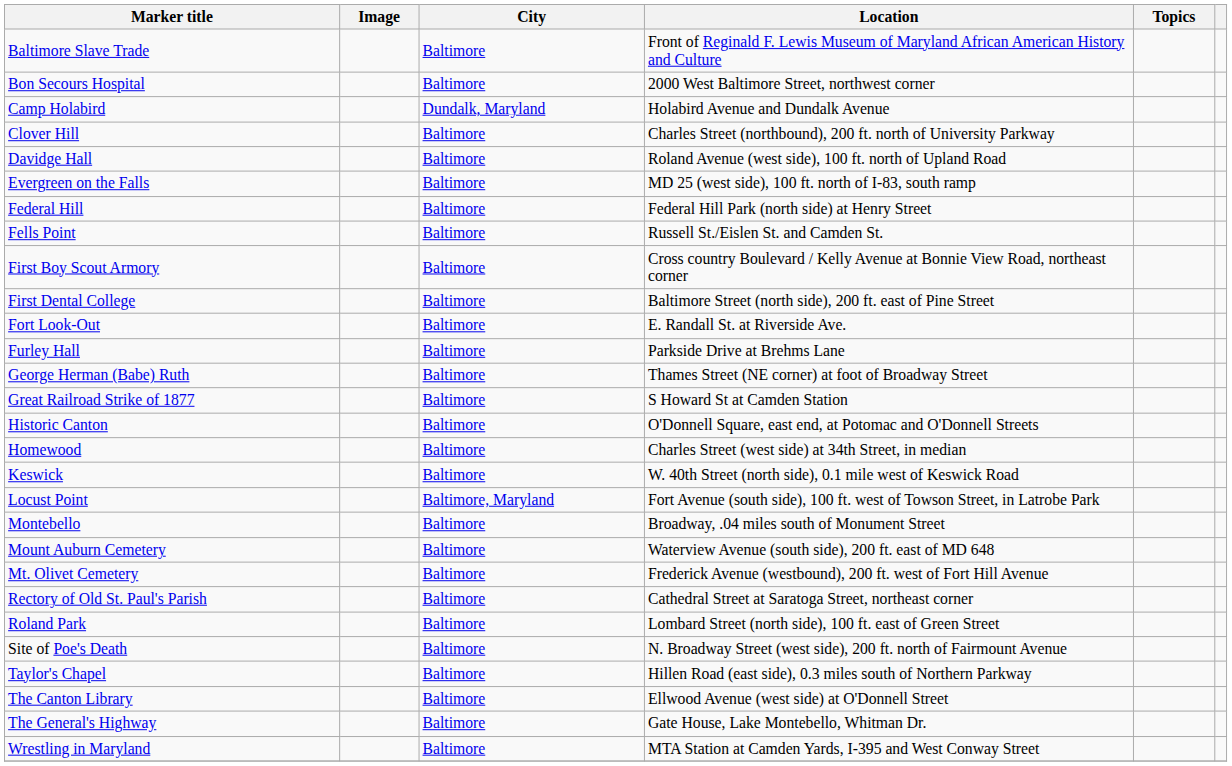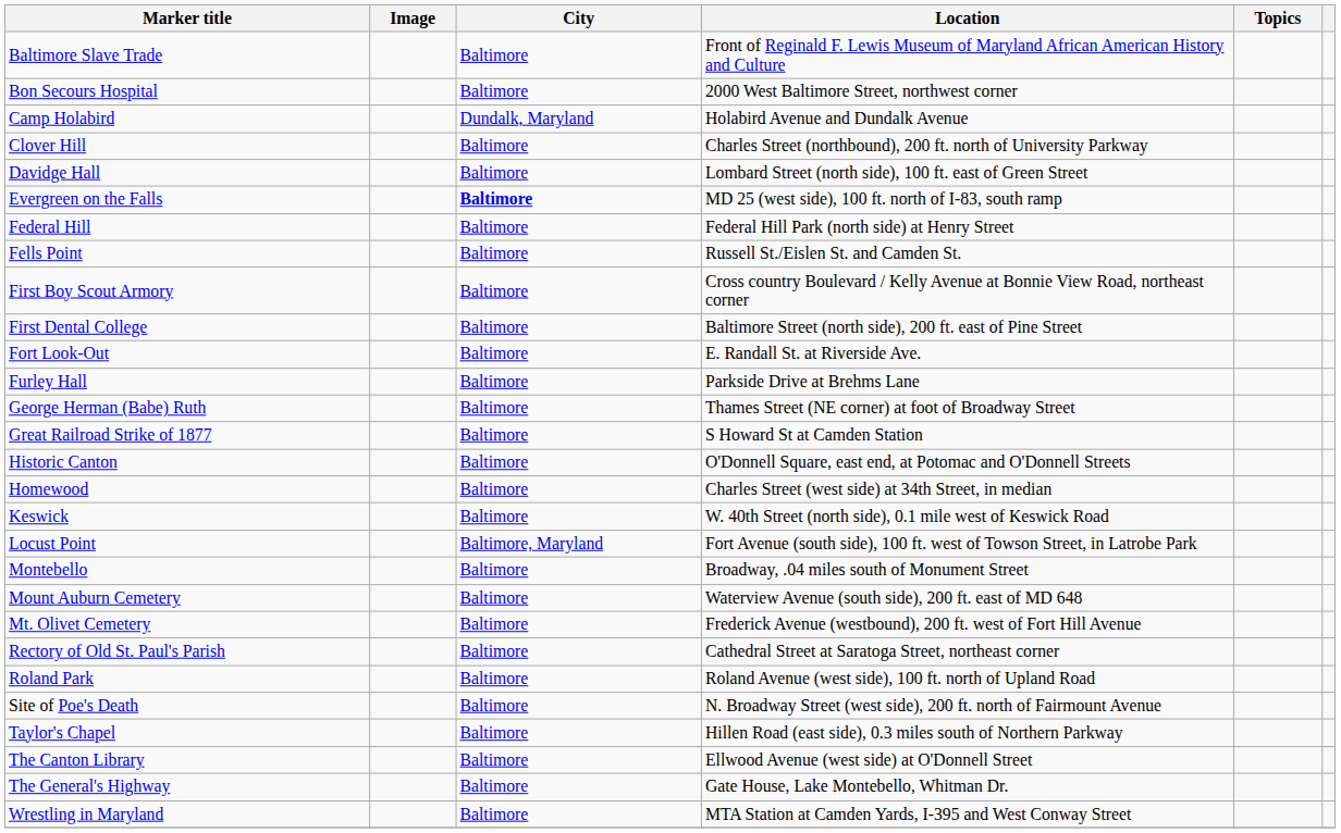 <table class="wikitable sortable">
 <tr>
 <th><strong>Marker title</strong></th>
 <th class='unsortable'><strong>Image</strong></th>
 <th><strong>City</strong></th>
 <th style='width:40%';><strong>Location</strong></th>
 <th><strong>Topics</strong></th>
 <th class='unsortable'></th>
 </tr>
 <tr ->
 <td><a href='#'>Baltimore Slave Trade</a></td>
 <td></td>
 <td><a href='#'>Baltimore</a></td>
 <td>Front of <a href='#'>Reginald F. Lewis Museum of Maryland African American History and Culture</a><br><small></small></td>
 <td></td>
 <td></td>
 </tr>
 <tr ->
 <td><a href='#'>Bon Secours Hospital</a></td>
 <td></td>
 <td><a href='#'>Baltimore</a></td>
 <td>2000 West Baltimore Street, northwest corner<br><small></small></td>
 <td></td>
 <td></td>
 </tr>
 <tr ->
 <td><a href='#'>Camp Holabird</a></td>
 <td></td>
 <td><a href='#'>Dundalk, Maryland</a></td>
 <td>Holabird Avenue and Dundalk Avenue<br><small></small></td>
 <td></td>
 <td></td>
 </tr>
 <tr ->
 <td><a href='#'>Clover Hill</a></td>
 <td></td>
 <td><a href='#'>Baltimore</a></td>
 <td>Charles Street (northbound), 200 ft. north of University Parkway<br><small></small></td>
 <td></td>
 <td></td>
 </tr>
 <tr ->
 <td><a href='#'>Davidge Hall</a></td>
 <td></td>
 <td><a href='#'>Baltimore</a></td>
-<td>Roland Avenue (west side), 100 ft. north of Upland Road<br><small></small></td>
+<td>Lombard Street (north side), 100 ft. east of Green Street<br><small></small></td>
 <td></td>
 <td></td>
 </tr>
 <tr ->
 <td><a href='#'>Evergreen on the Falls</a></td>
 <td></td>
-<td><a href='#'>Baltimore</a></td>
+<td><strong><a href='#'>Baltimore</a></strong></td>
 <td>MD 25 (west side), 100 ft. north of I-83, south ramp<br><small></small></td>
 <td></td>
 <td></td>
 </tr>
 <tr ->
 <td><a href='#'>Federal Hill</a></td>
 <td></td>
 <td><a href='#'>Baltimore</a></td>
 <td>Federal Hill Park (north side) at Henry Street<br><small></small></td>
 <td></td>
 <td></td>
 </tr>
 <tr ->
 <td><a href='#'>Fells Point</a></td>
 <td></td>
 <td><a href='#'>Baltimore</a></td>
 <td>Russell St./Eislen St. and Camden St.<br><small></small></td>
 <td></td>
 <td></td>
 </tr>
 <tr ->
 <td><a href='#'>First Boy Scout Armory</a></td>
 <td></td>
 <td><a href='#'>Baltimore</a></td>
 <td>Cross country Boulevard / Kelly Avenue at Bonnie View Road, northeast corner<br><small></small></td>
 <td></td>
 <td></td>
 </tr>
 <tr ->
 <td><a href='#'>First Dental College</a></td>
 <td></td>
 <td><a href='#'>Baltimore</a></td>
 <td>Baltimore Street (north side), 200 ft. east of Pine Street<br><small></small></td>
 <td></td>
 <td></td>
 </tr>
 <tr ->
 <td><a href='#'>Fort Look-Out</a></td>
 <td></td>
 <td><a href='#'>Baltimore</a></td>
 <td>E. Randall St. at Riverside Ave.<br><small></small></td>
 <td></td>
 <td></td>
 </tr>
 <tr ->
 <td><a href='#'>Furley Hall</a></td>
 <td></td>
 <td><a href='#'>Baltimore</a></td>
 <td>Parkside Drive at Brehms Lane<br><small></small></td>
 <td></td>
 <td></td>
 </tr>
 <tr ->
 <td><a href='#'>George Herman (Babe) Ruth</a></td>
 <td></td>
 <td><a href='#'>Baltimore</a></td>
 <td>Thames Street (NE corner) at foot of Broadway Street<br><small></small></td>
 <td></td>
 <td></td>
 </tr>
 <tr ->
 <td><a href='#'>Great Railroad Strike of 1877</a></td>
 <td></td>
 <td><a href='#'>Baltimore</a></td>
 <td>S Howard St at Camden Station<br><small></small></td>
 <td></td>
 <td></td>
 </tr>
 <tr ->
 <td><a href='#'>Historic Canton</a></td>
 <td></td>
 <td><a href='#'>Baltimore</a></td>
 <td>O'Donnell Square, east end, at Potomac and O'Donnell Streets<br><small></small></td>
 <td></td>
 <td></td>
 </tr>
 <tr ->
 <td><a href='#'>Homewood</a></td>
 <td></td>
 <td><a href='#'>Baltimore</a></td>
 <td>Charles Street (west side) at 34th Street, in median<br><small></small></td>
 <td></td>
 <td></td>
 </tr>
 <tr ->
 <td><a href='#'>Keswick</a></td>
 <td></td>
 <td><a href='#'>Baltimore</a></td>
 <td>W. 40th Street (north side), 0.1 mile west of Keswick Road<br><small></small></td>
 <td></td>
 <td></td>
 </tr>
 <tr ->
 <td><a href='#'>Locust Point</a></td>
 <td></td>
 <td><a href='#'>Baltimore, Maryland</a></td>
 <td>Fort Avenue (south side), 100 ft. west of Towson Street, in Latrobe Park<br><small></small></td>
 <td></td>
 <td></td>
 </tr>
 <tr ->
 <td><a href='#'>Montebello</a></td>
 <td></td>
 <td><a href='#'>Baltimore</a></td>
 <td>Broadway, .04 miles south of Monument Street<br><small></small></td>
 <td></td>
 <td></td>
 </tr>
 <tr ->
 <td><a href='#'>Mount Auburn Cemetery</a></td>
 <td></td>
 <td><a href='#'>Baltimore</a></td>
 <td>Waterview Avenue (south side), 200 ft. east of MD 648<br><small></small></td>
 <td></td>
 <td></td>
 </tr>
 <tr ->
 <td><a href='#'>Mt. Olivet Cemetery</a></td>
 <td></td>
 <td><a href='#'>Baltimore</a></td>
 <td>Frederick Avenue (westbound), 200 ft. west of Fort Hill Avenue<br><small></small></td>
 <td></td>
 <td></td>
 </tr>
 <tr ->
 <td><a href='#'>Rectory of Old St. Paul's Parish</a></td>
 <td></td>
 <td><a href='#'>Baltimore</a></td>
 <td>Cathedral Street at Saratoga Street, northeast corner<br><small></small></td>
 <td></td>
 <td></td>
 </tr>
 <tr ->
 <td><a href='#'>Roland Park</a></td>
 <td></td>
 <td><a href='#'>Baltimore</a></td>
-<td>Lombard Street (north side), 100 ft. east of Green Street<br><small></small></td>
+<td>Roland Avenue (west side), 100 ft. north of Upland Road<br><small></small></td>
 <td></td>
 <td></td>
 </tr>
 <tr ->
 <td>Site of <a href='#'>Poe's Death</a></td>
 <td></td>
 <td><a href='#'>Baltimore</a></td>
 <td>N. Broadway Street (west side), 200 ft. north of Fairmount Avenue<br><small></small></td>
 <td></td>
 <td></td>
 </tr>
 <tr ->
 <td><a href='#'>Taylor's Chapel</a></td>
 <td></td>
 <td><a href='#'>Baltimore</a></td>
 <td>Hillen Road (east side), 0.3 miles south of Northern Parkway<br><small></small></td>
 <td></td>
 <td></td>
 </tr>
 <tr ->
 <td><a href='#'>The Canton Library</a></td>
 <td></td>
 <td><a href='#'>Baltimore</a></td>
 <td>Ellwood Avenue (west side) at O'Donnell Street<br><small></small></td>
 <td></td>
 <td></td>
 </tr>
 <tr ->
 <td><a href='#'>The General's Highway</a></td>
 <td></td>
 <td><a href='#'>Baltimore</a></td>
 <td>Gate House, Lake Montebello, Whitman Dr.<br><small></small></td>
 <td></td>
 <td></td>
 </tr>
 <tr ->
 <td><a href='#'>Wrestling in Maryland</a></td>
 <td></td>
 <td><a href='#'>Baltimore</a></td>
 <td>MTA Station at Camden Yards, I-395 and West Conway Street<br><small></small></td>
 <td></td>
 <td></td>
 </tr>
 <tr ->
 </tr>
 </table>
